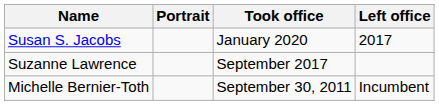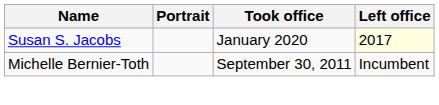 <table class="wikitable">
 <tr>
 <th>Name</th>
 <th>Portrait</th>
 <th>Took office</th>
 <th>Left office</th>
 </tr>
 <tr>
 <td><a href='#'>Susan S. Jacobs</a></td>
 <td></td>
 <td>January 2020</td>
-<td>2017</td>
-</tr>
-<tr>
-<td>Suzanne Lawrence</td>
-<td></td>
-<td>September 2017</td>
-<td></td>
+<td style="background: lightyellow;">2017</td>
 </tr>
 <tr>
 <td>Michelle Bernier-Toth</td>
 <td></td>
 <td>September 30, 2011</td>
 <td>Incumbent</td>
 </tr>
 </table>
